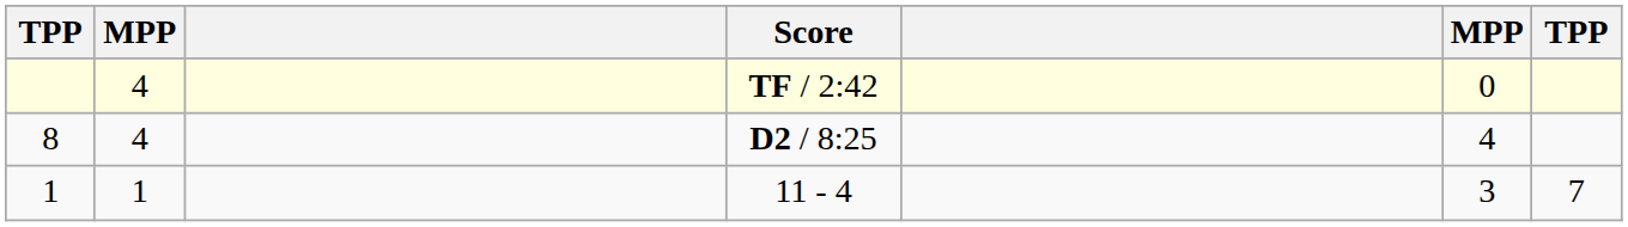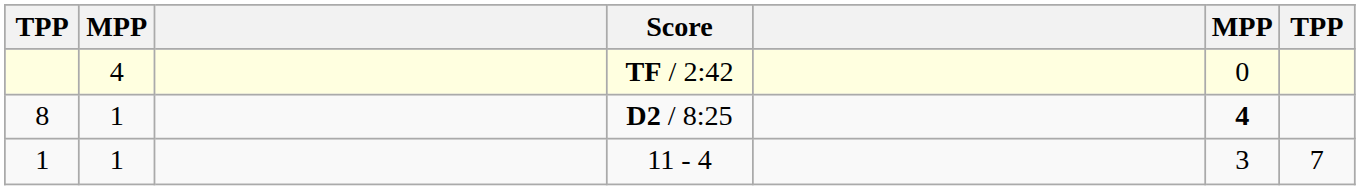 <table class="wikitable" style="text-align: center;" |>
 <tr>
 <th width="35">TPP</th>
 <th width="35">MPP</th>
 <th width="250"></th>
 <th width="75">Score</th>
 <th width="250"></th>
 <th width="35">MPP</th>
 <th width="35">TPP</th>
 </tr>
 <tr bgcolor=lightyellow>
 <td></td>
 <td>4</td>
 <td style="text-align:left;"></td>
 <td><strong>TF</strong> / 2:42</td>
 <td style="text-align:left;"><strong></strong></td>
 <td>0</td>
 <td></td>
 </tr>
 <tr>
 <td>8</td>
-<td>4</td>
+<td>1</td>
 <td style="text-align:left;"></td>
 <td><strong>D2</strong> / 8:25</td>
 <td style="text-align:left;"></td>
-<td>4</td>
+<td><strong>4</strong></td>
 <td></td>
 </tr>
 <tr>
 <td>1</td>
 <td>1</td>
 <td style="text-align:left;"><strong></strong></td>
 <td>11 - 4</td>
 <td style="text-align:left;"></td>
 <td>3</td>
 <td>7</td>
 </tr>
 </table>
